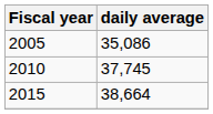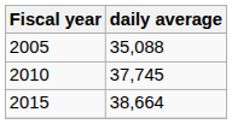 <table class="wikitable">
 <tr>
 <th>Fiscal year</th>
 <th>daily average</th>
 </tr>
 <tr>
 <td>2005</td>
-<td>35,086</td>
+<td>35,088</td>
 </tr>
 <tr>
 <td>2010</td>
 <td>37,745</td>
 </tr>
 <tr>
 <td>2015</td>
 <td>38,664</td>
 </tr>
 <tr>
 </tr>
 </table>
